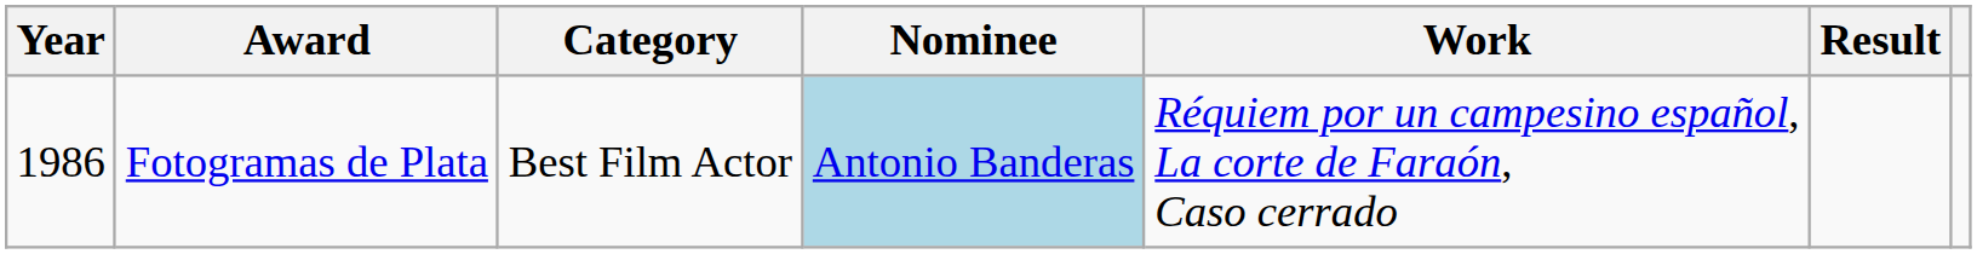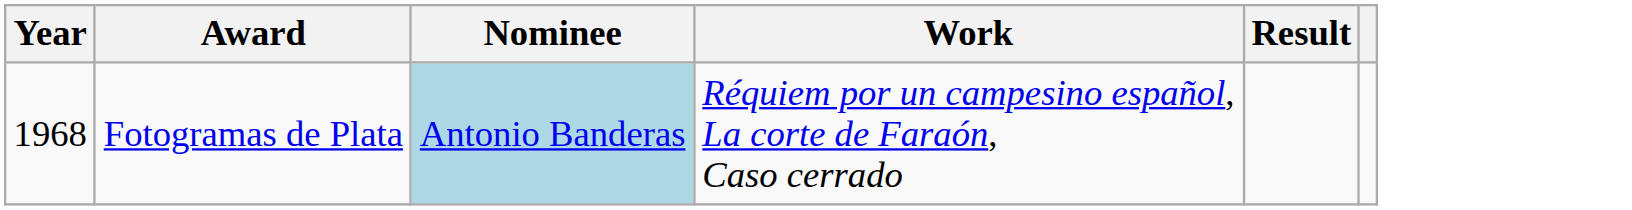 <table class= "wikitable plainrowheaders sortable">
 <tr>
 <th scope="col">Year</th>
 <th scope="col">Award</th>
-<th scope="col">Category</th>
 <th scope="col">Nominee</th>
 <th scope="col">Work</th>
 <th scope="col">Result</th>
 <th scope="col" class="unsortable"></th>
 </tr>
 <tr>
-<td align="center">1986</td>
+<td align="center">1968</td>
 <td><a href='#'>Fotogramas de Plata</a></td>
-<td>Best Film Actor</td>
 <td style="background: lightblue;"><a href='#'>Antonio Banderas</a></td>
 <td><em><a href='#'>Réquiem por un campesino español</a></em>,<br><em><a href='#'>La corte de Faraón</a></em>,<br><em>Caso cerrado</em></td>
 <td></td>
 <td></td>
 </tr>
 </table>
